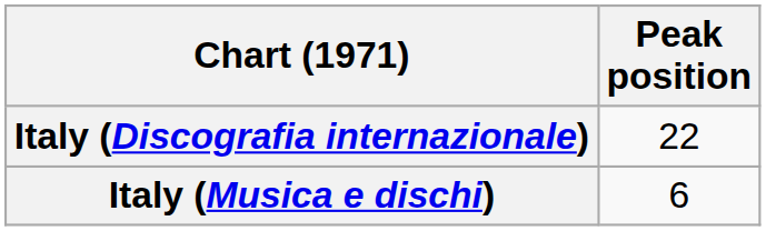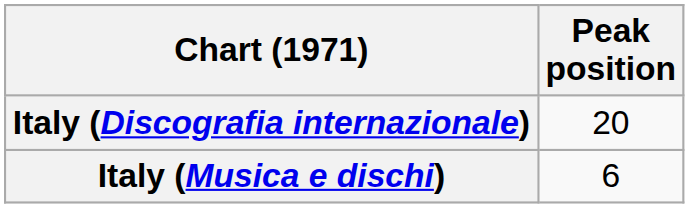 <table class="wikitable plainrowheaders" style="text-align:center">
 <tr>
 <th scope="col">Chart (1971)</th>
 <th scope="col">Peak<br>position</th>
 </tr>
 <tr>
 <th scope="row">Italy (<em><a href='#'>Discografia internazionale</a></em>)</th>
-<td>22</td>
+<td>20</td>
 </tr>
 <tr>
 <th scope="row">Italy (<em><a href='#'>Musica e dischi</a></em>)</th>
 <td>6</td>
 </tr>
 </table>
